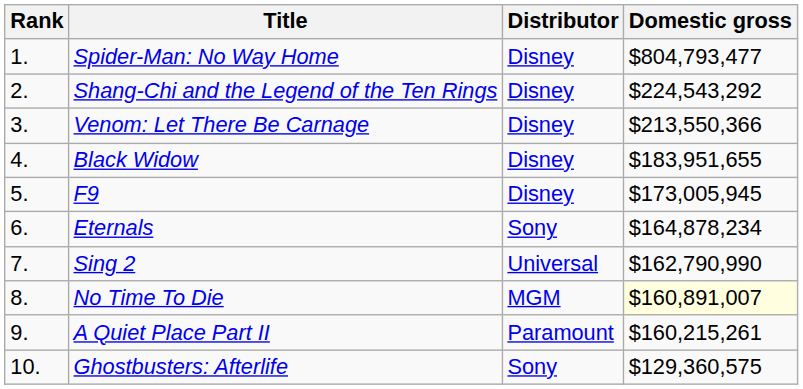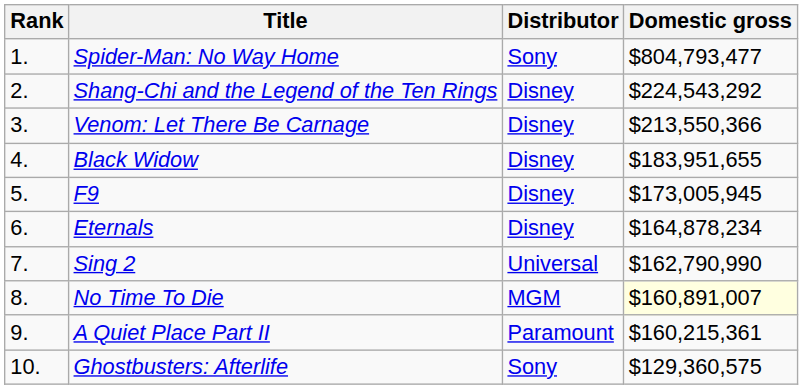 <table class="wikitable sortable" style="margin:auto; margin:auto;">
 <tr>
 <th>Rank</th>
 <th>Title</th>
 <th>Distributor</th>
 <th>Domestic gross</th>
 </tr>
 <tr>
 <td>1.</td>
 <td><em><a href='#'>Spider-Man: No Way Home</a></em></td>
-<td><a href='#'>Disney</a></td>
+<td><a href='#'>Sony</a></td>
 <td>$804,793,477</td>
 </tr>
 <tr>
 <td>2.</td>
 <td><em><a href='#'>Shang-Chi and the Legend of the Ten Rings</a></em></td>
 <td><a href='#'>Disney</a></td>
 <td>$224,543,292</td>
 </tr>
 <tr>
 <td>3.</td>
 <td><em><a href='#'>Venom: Let There Be Carnage</a></em></td>
 <td><a href='#'>Disney</a></td>
 <td>$213,550,366</td>
 </tr>
 <tr>
 <td>4.</td>
 <td><em><a href='#'>Black Widow</a></em></td>
 <td><a href='#'>Disney</a></td>
 <td>$183,951,655</td>
 </tr>
 <tr>
 <td>5.</td>
 <td><em><a href='#'>F9</a></em></td>
 <td><a href='#'>Disney</a></td>
 <td>$173,005,945</td>
 </tr>
 <tr>
 <td>6.</td>
 <td><em><a href='#'>Eternals</a></em></td>
-<td><a href='#'>Sony</a></td>
+<td><a href='#'>Disney</a></td>
 <td>$164,878,234</td>
 </tr>
 <tr>
 <td>7.</td>
 <td><em><a href='#'>Sing 2</a></em></td>
 <td><a href='#'>Universal</a></td>
 <td>$162,790,990</td>
 </tr>
 <tr>
 <td>8.</td>
 <td><em><a href='#'>No Time To Die</a></em></td>
 <td><a href='#'>MGM</a></td>
 <td style="background: lightyellow;">$160,891,007</td>
 </tr>
 <tr>
 <td>9.</td>
 <td><em><a href='#'>A Quiet Place Part II</a></em></td>
 <td><a href='#'>Paramount</a></td>
-<td>$160,215,261</td>
+<td>$160,215,361</td>
 </tr>
 <tr>
 <td>10.</td>
 <td><em><a href='#'>Ghostbusters: Afterlife</a></em></td>
 <td><a href='#'>Sony</a></td>
 <td>$129,360,575</td>
 </tr>
 </table>
